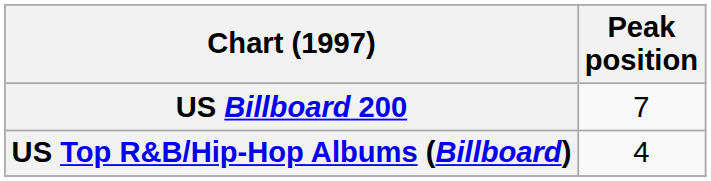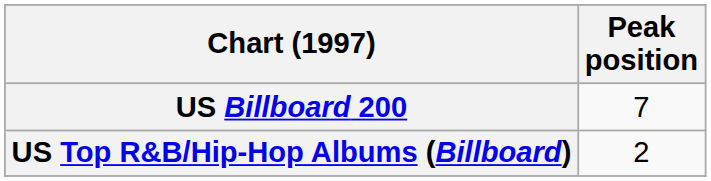 <table class="wikitable sortable plainrowheaders" style="text-align:center">
 <tr>
 <th scope="col">Chart (1997)</th>
 <th scope="col">Peak<br> position</th>
 </tr>
 <tr>
 <th scope="row">US <a href='#'><em>Billboard</em> 200</a></th>
 <td>7</td>
 </tr>
 <tr>
 <th scope="row">US <a href='#'>Top R&B/Hip-Hop Albums</a> (<em><a href='#'>Billboard</a></em>)</th>
-<td>4</td>
+<td>2</td>
 </tr>
 </table>
